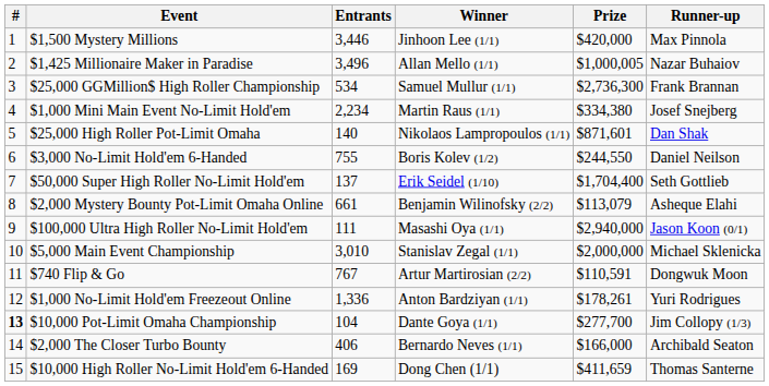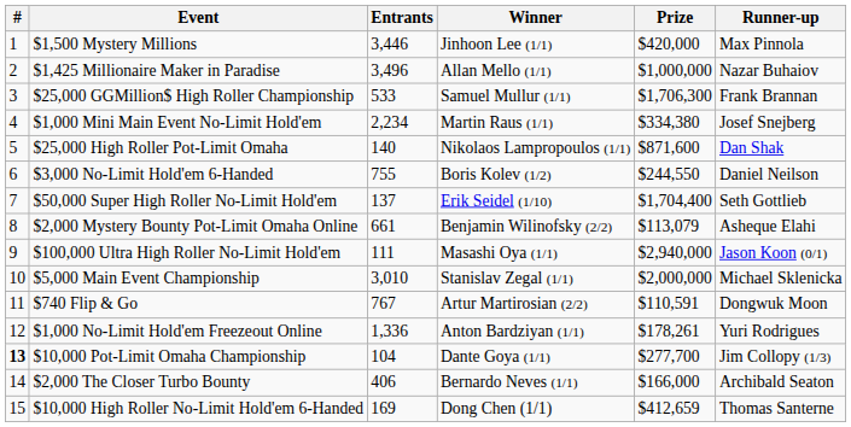 <table class="wikitable sortable">
 <tr>
 <th bgcolor="#FFEBAD">#</th>
 <th bgcolor="#FFEBAD">Event</th>
 <th bgcolor="#FFEBAD">Entrants</th>
 <th bgcolor="#FFEBAD">Winner</th>
 <th bgcolor="#FFEBAD">Prize</th>
 <th bgcolor="#FFEBAD">Runner-up</th>
 </tr>
 <tr>
 <td>1</td>
 <td>$1,500 Mystery Millions</td>
 <td>3,446</td>
 <td> Jinhoon Lee <small>(1/1)</small></td>
 <td>$420,000</td>
 <td> Max Pinnola</td>
 </tr>
 <tr>
 <td>2</td>
 <td>$1,425 Millionaire Maker in Paradise</td>
 <td>3,496</td>
 <td> Allan Mello <small>(1/1)</small></td>
-<td>$1,000,005</td>
+<td>$1,000,000</td>
 <td> Nazar Buhaiov</td>
 </tr>
 <tr>
 <td>3</td>
 <td>$25,000 GGMillion$ High Roller Championship</td>
-<td>534</td>
+<td>533</td>
 <td> Samuel Mullur <small>(1/1)</small></td>
-<td>$2,736,300</td>
+<td>$1,706,300</td>
 <td> Frank Brannan</td>
 </tr>
 <tr>
 <td>4</td>
 <td>$1,000 Mini Main Event No-Limit Hold'em</td>
 <td>2,234</td>
 <td> Martin Raus <small>(1/1)</small></td>
 <td>$334,380</td>
 <td> Josef Snejberg</td>
 </tr>
 <tr>
 <td>5</td>
 <td>$25,000 High Roller Pot-Limit Omaha</td>
 <td>140</td>
 <td> Nikolaos Lampropoulos <small>(1/1)</small></td>
-<td>$871,601</td>
+<td>$871,600</td>
 <td> <a href='#'>Dan Shak</a></td>
 </tr>
 <tr>
 <td>6</td>
 <td>$3,000 No-Limit Hold'em 6-Handed</td>
 <td>755</td>
 <td> Boris Kolev <small>(1/2)</small></td>
 <td>$244,550</td>
 <td> Daniel Neilson</td>
 </tr>
 <tr>
 <td>7</td>
 <td>$50,000 Super High Roller No-Limit Hold'em</td>
 <td>137</td>
 <td> <a href='#'>Erik Seidel</a> <small>(1/10)</small></td>
 <td>$1,704,400</td>
 <td> Seth Gottlieb</td>
 </tr>
 <tr>
 <td>8</td>
 <td>$2,000 Mystery Bounty Pot-Limit Omaha Online</td>
 <td>661</td>
 <td> Benjamin Wilinofsky <small>(2/2)</small></td>
 <td>$113,079</td>
 <td> Asheque Elahi</td>
 </tr>
 <tr>
 <td>9</td>
 <td>$100,000 Ultra High Roller No-Limit Hold'em</td>
 <td>111</td>
 <td> Masashi Oya <small>(1/1)</small></td>
 <td>$2,940,000</td>
 <td> <a href='#'>Jason Koon</a> <small>(0/1)</small></td>
 </tr>
 <tr>
 <td>10</td>
 <td>$5,000 Main Event Championship</td>
 <td>3,010</td>
 <td> Stanislav Zegal <small>(1/1)</small></td>
 <td>$2,000,000</td>
 <td> Michael Sklenicka</td>
 </tr>
 <tr>
 <td>11</td>
 <td>$740 Flip & Go</td>
 <td>767</td>
 <td> Artur Martirosian <small>(2/2)</small></td>
 <td>$110,591</td>
 <td> Dongwuk Moon</td>
 </tr>
 <tr>
 <td>12</td>
 <td>$1,000 No-Limit Hold'em Freezeout Online</td>
 <td>1,336</td>
 <td> Anton Bardziyan <small>(1/1)</small></td>
 <td>$178,261</td>
 <td> Yuri Rodrigues</td>
 </tr>
 <tr>
 <td><strong>13</strong></td>
 <td>$10,000 Pot-Limit Omaha Championship</td>
 <td>104</td>
 <td> Dante Goya <small>(1/1)</small></td>
 <td>$277,700</td>
 <td> Jim Collopy <small>(1/3)</small></td>
 </tr>
 <tr>
 <td>14</td>
 <td>$2,000 The Closer Turbo Bounty</td>
 <td>406</td>
 <td> Bernardo Neves <small>(1/1)</small></td>
 <td>$166,000</td>
 <td> Archibald Seaton</td>
 </tr>
 <tr>
 <td>15</td>
 <td>$10,000 High Roller No-Limit Hold'em 6-Handed</td>
 <td>169</td>
 <td> Dong Chen (1/1)</td>
-<td>$411,659</td>
+<td>$412,659</td>
 <td> Thomas Santerne</td>
 </tr>
 </table>
